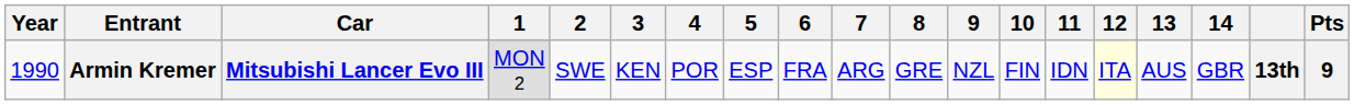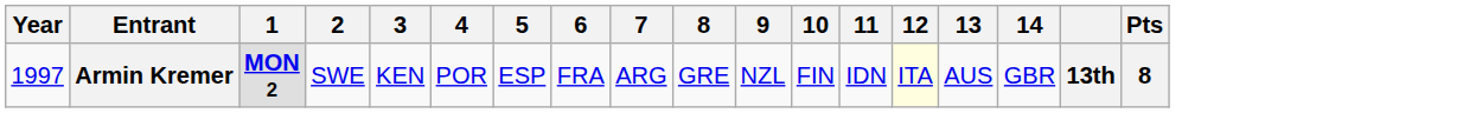 <table class="wikitable" border="1" style="text-align:center; font-size:90%;">
 <tr>
 <th>Year</th>
 <th>Entrant</th>
-<th>Car</th>
 <th>1</th>
 <th>2</th>
 <th>3</th>
 <th>4</th>
 <th>5</th>
 <th>6</th>
 <th>7</th>
 <th>8</th>
 <th>9</th>
 <th>10</th>
 <th>11</th>
 <th>12</th>
 <th>13</th>
 <th>14</th>
 <th></th>
 <th>Pts</th>
 </tr>
 <tr>
-<td><a href='#'>1990</a></td>
+<td><a href='#'>1997</a></td>
 <th>Armin Kremer</th>
-<th><a href='#'>Mitsubishi Lancer Evo III</a></th>
-<td style="background:#DFDFDF;"><a href='#'>MON</a><br><small>2</small></td>
+<td style="background:#DFDFDF;"><strong><a href='#'>MON</a><br><small>2</small></strong></td>
 <td><a href='#'>SWE</a></td>
 <td><a href='#'>KEN</a></td>
 <td><a href='#'>POR</a></td>
 <td><a href='#'>ESP</a></td>
 <td><a href='#'>FRA</a></td>
 <td><a href='#'>ARG</a></td>
 <td><a href='#'>GRE</a></td>
 <td><a href='#'>NZL</a></td>
 <td><a href='#'>FIN</a></td>
 <td><a href='#'>IDN</a></td>
 <td style="background: lightyellow;"><a href='#'>ITA</a></td>
 <td><a href='#'>AUS</a></td>
 <td><a href='#'>GBR</a></td>
 <th>13th</th>
-<th>9</th>
+<th>8</th>
 </tr>
 </table>
